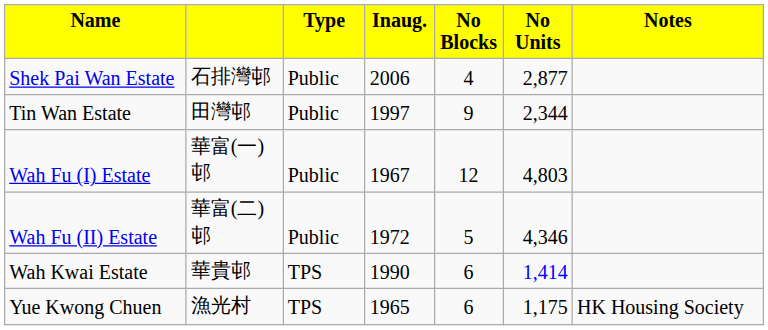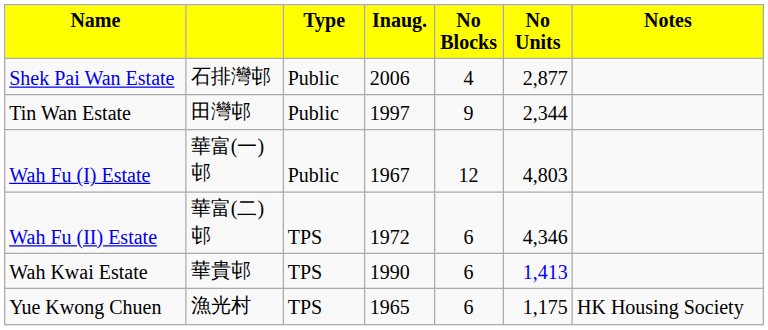 <table class="wikitable">
 <tr style="font-weight:bold;background-color:yellow" align="center" valign="top">
 <td width="143.25" Height="12.75" align="center">Name</td>
 <td width="72.75" align="center" valign="top"></td>
 <td width="59.25" align="center" valign="top">Type</td>
 <td width="48" align="center" valign="top">Inaug.</td>
 <td width="48" align="center" valign="top">No Blocks</td>
 <td width="48.75" align="center" valign="top">No Units</td>
 <td width="150.75" align="center" valign="top">Notes</td>
 </tr>
 <tr valign="bottom">
 <td Height="12.75"><a href='#'>Shek Pai Wan Estate</a></td>
 <td>石排灣邨</td>
 <td>Public</td>
 <td>2006</td>
 <td align="center">4</td>
 <td align="right">2,877</td>
 <td></td>
 </tr>
 <tr valign="bottom">
 <td Height="12.75">Tin Wan Estate</td>
 <td>田灣邨</td>
 <td>Public</td>
 <td>1997</td>
 <td align="center">9</td>
 <td align="right">2,344</td>
 <td></td>
 </tr>
 <tr valign="bottom">
 <td Height="12.75"><a href='#'>Wah Fu (I) Estate</a></td>
 <td>華富(一)邨</td>
 <td>Public</td>
 <td>1967</td>
 <td align="center">12</td>
 <td align="right">4,803</td>
 <td></td>
 </tr>
 <tr valign="bottom">
 <td Height="12.75"><a href='#'>Wah Fu (II) Estate</a></td>
 <td>華富(二)邨</td>
-<td>Public</td>
+<td>TPS</td>
 <td>1972</td>
-<td align="center">5</td>
+<td align="center">6</td>
 <td align="right">4,346</td>
 <td></td>
 </tr>
 <tr valign="bottom">
 <td Height="12.75">Wah Kwai Estate</td>
 <td>華貴邨</td>
 <td>TPS</td>
 <td>1990</td>
 <td align="center">6</td>
-<td style="color:blue" align="right">1,414</td>
+<td style="color:blue" align="right">1,413</td>
 <td></td>
 </tr>
 <tr valign="bottom">
 <td Height="12.75">Yue Kwong Chuen</td>
 <td>漁光村</td>
 <td>TPS</td>
 <td>1965</td>
 <td align="center">6</td>
 <td align="right">1,175</td>
 <td>HK Housing Society</td>
 </tr>
 </table>
